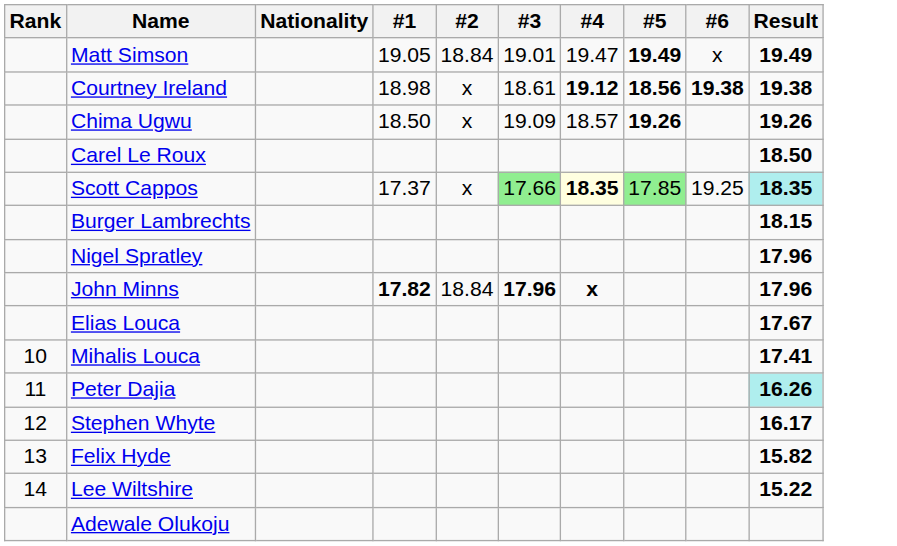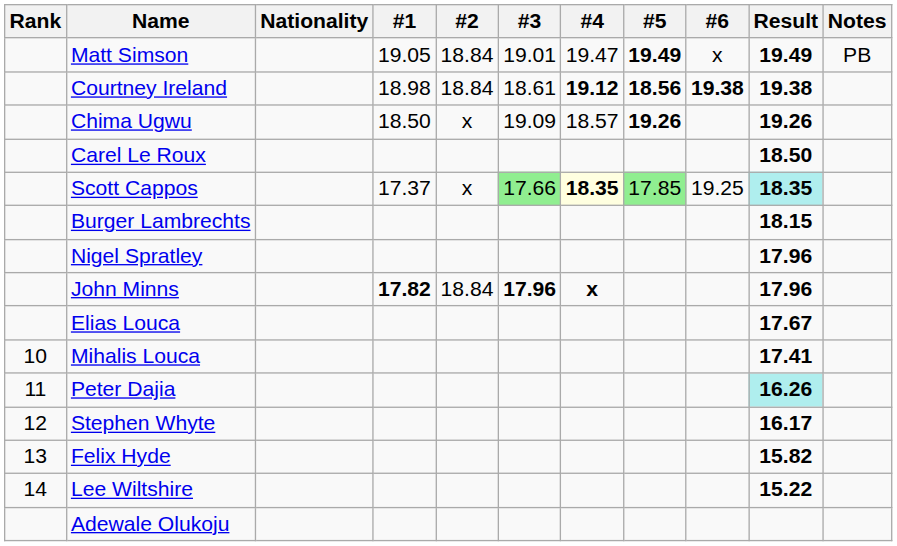 <table class="wikitable sortable" style=" text-align:center">
 <tr>
 <th>Rank</th>
 <th>Name</th>
 <th>Nationality</th>
 <th>#1</th>
 <th>#2</th>
 <th>#3</th>
 <th>#4</th>
 <th>#5</th>
 <th>#6</th>
 <th>Result</th>
+<th>Notes</th>
 </tr>
 <tr>
 <td></td>
 <td align=left><a href='#'>Matt Simson</a></td>
 <td align=left></td>
 <td>19.05</td>
 <td>18.84</td>
 <td>19.01</td>
 <td>19.47</td>
 <td><strong>19.49</strong></td>
 <td>x</td>
 <td><strong>19.49</strong></td>
+<td>PB</td>
 </tr>
 <tr>
 <td></td>
 <td align=left><a href='#'>Courtney Ireland</a></td>
 <td align=left></td>
 <td>18.98</td>
-<td>x</td>
+<td>18.84</td>
 <td>18.61</td>
 <td><strong>19.12</strong></td>
 <td><strong>18.56</strong></td>
 <td><strong>19.38</strong></td>
 <td><strong>19.38</strong></td>
+<td></td>
 </tr>
 <tr>
 <td></td>
 <td align=left><a href='#'>Chima Ugwu</a></td>
 <td align=left></td>
 <td>18.50</td>
 <td>x</td>
 <td>19.09</td>
 <td>18.57</td>
 <td><strong>19.26</strong></td>
 <td></td>
 <td><strong>19.26</strong></td>
+<td></td>
 </tr>
 <tr>
 <td></td>
 <td align=left><a href='#'>Carel Le Roux</a></td>
 <td align=left></td>
 <td></td>
 <td></td>
 <td></td>
 <td></td>
 <td></td>
 <td></td>
 <td><strong>18.50</strong></td>
+<td></td>
 </tr>
 <tr>
 <td></td>
 <td align=left><a href='#'>Scott Cappos</a></td>
 <td align=left></td>
 <td>17.37</td>
 <td>x</td>
 <td style="background: lightgreen;">17.66</td>
 <td style="background: lightyellow;"><strong>18.35</strong></td>
 <td style="background: lightgreen;">17.85</td>
 <td>19.25</td>
 <td style="background: paleturquoise;"><strong>18.35</strong></td>
+<td></td>
 </tr>
 <tr>
 <td></td>
 <td align=left><a href='#'>Burger Lambrechts</a></td>
 <td align=left></td>
 <td></td>
 <td></td>
 <td></td>
 <td></td>
 <td></td>
 <td></td>
 <td><strong>18.15</strong></td>
+<td></td>
 </tr>
 <tr>
 <td></td>
 <td align=left><a href='#'>Nigel Spratley</a></td>
 <td align=left></td>
 <td></td>
 <td></td>
 <td></td>
 <td></td>
 <td></td>
 <td></td>
 <td><strong>17.96</strong></td>
+<td></td>
 </tr>
 <tr>
 <td></td>
 <td align=left><a href='#'>John Minns</a></td>
 <td align=left></td>
 <td><strong>17.82</strong></td>
 <td>18.84</td>
 <td><strong>17.96</strong></td>
 <td><strong>x</strong></td>
 <td></td>
 <td></td>
 <td><strong>17.96</strong></td>
+<td></td>
 </tr>
 <tr>
 <td></td>
 <td align=left><a href='#'>Elias Louca</a></td>
 <td align=left></td>
 <td></td>
 <td></td>
 <td></td>
 <td></td>
 <td></td>
 <td></td>
 <td><strong>17.67</strong></td>
+<td></td>
 </tr>
 <tr>
 <td>10</td>
 <td align=left><a href='#'>Mihalis Louca</a></td>
 <td align=left></td>
 <td></td>
 <td></td>
 <td></td>
 <td></td>
 <td></td>
 <td></td>
 <td><strong>17.41</strong></td>
+<td></td>
 </tr>
 <tr>
 <td>11</td>
 <td align=left><a href='#'>Peter Dajia</a></td>
 <td align=left></td>
 <td></td>
 <td></td>
 <td></td>
 <td></td>
 <td></td>
 <td></td>
 <td style="background: paleturquoise;"><strong>16.26</strong></td>
+<td></td>
 </tr>
 <tr>
 <td>12</td>
 <td align=left><a href='#'>Stephen Whyte</a></td>
 <td align=left></td>
 <td></td>
 <td></td>
 <td></td>
 <td></td>
 <td></td>
 <td></td>
 <td><strong>16.17</strong></td>
+<td></td>
 </tr>
 <tr>
 <td>13</td>
 <td align=left><a href='#'>Felix Hyde</a></td>
 <td align=left></td>
 <td></td>
 <td></td>
 <td></td>
 <td></td>
 <td></td>
 <td></td>
 <td><strong>15.82</strong></td>
+<td></td>
 </tr>
 <tr>
 <td>14</td>
 <td align=left><a href='#'>Lee Wiltshire</a></td>
 <td align=left></td>
 <td></td>
 <td></td>
 <td></td>
 <td></td>
 <td></td>
 <td></td>
 <td><strong>15.22</strong></td>
+<td></td>
 </tr>
 <tr>
 <td></td>
 <td align=left><a href='#'>Adewale Olukoju</a></td>
 <td align=left></td>
 <td></td>
 <td></td>
 <td></td>
 <td></td>
 <td></td>
 <td></td>
 <td><strong></strong></td>
+<td></td>
 </tr>
 </table>
